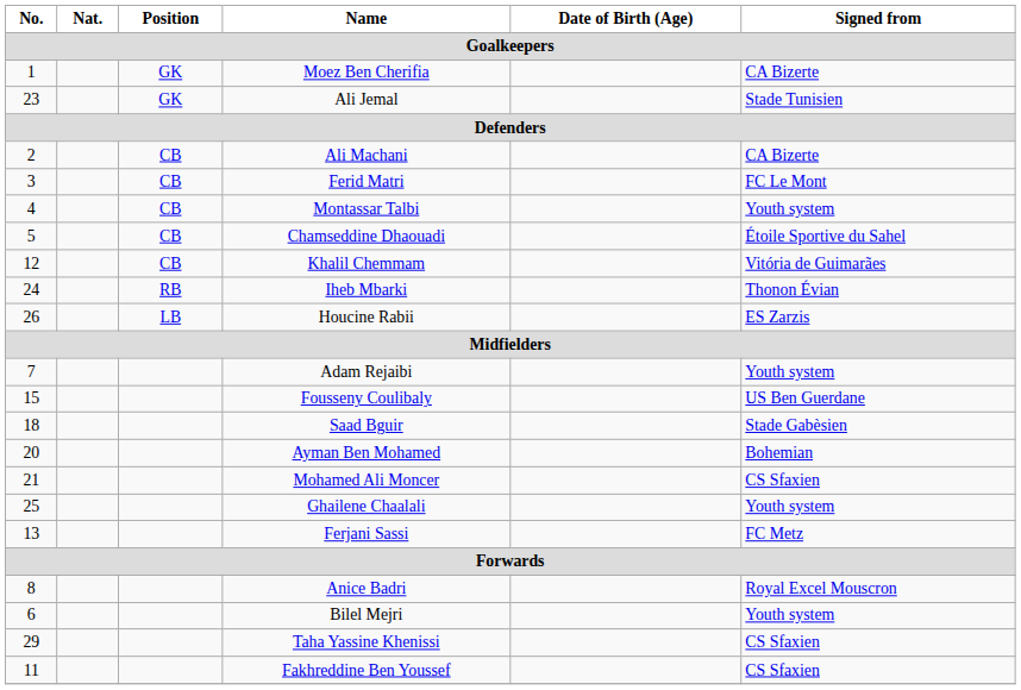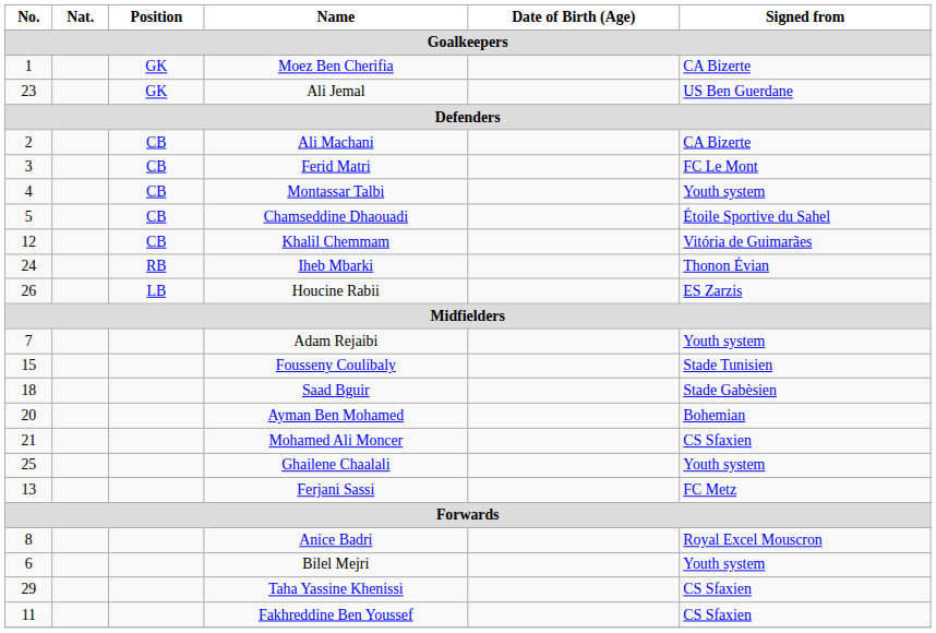 <table class="wikitable" style="text-align:center; font-size:90%; width:70%">
 <tr>
 <th style="background:white; color:black; text-align:center;">No.</th>
 <th style="background:white; color:black; text-align:center;">Nat.</th>
 <th style="background:white; color:black; text-align:center;">Position</th>
 <th style="background:white; color:black; text-align:center;">Name</th>
 <th style="background:white; color:black; text-align:center;">Date of Birth (Age)</th>
 <th style="background:white; color:black; text-align:center;">Signed from</th>
 </tr>
 <tr>
 <th colspan=10 style="background:#DCDCDC; text-align:center;">Goalkeepers</th>
 </tr>
 <tr>
 <td>1</td>
 <td></td>
 <td><a href='#'>GK</a></td>
 <td><a href='#'>Moez Ben Cherifia</a></td>
 <td></td>
 <td style="text-align:left"> <a href='#'>CA Bizerte</a></td>
 </tr>
 <tr>
 <td>23</td>
 <td></td>
 <td><a href='#'>GK</a></td>
 <td>Ali Jemal</td>
 <td></td>
-<td style="text-align:left"> <a href='#'>Stade Tunisien</a></td>
+<td style="text-align:left"> <a href='#'>US Ben Guerdane</a></td>
 </tr>
 <tr>
 <th colspan=10 style="background:#DCDCDC; text-align:center;">Defenders</th>
 </tr>
 <tr>
 <td>2</td>
 <td></td>
 <td><a href='#'>CB</a></td>
 <td><a href='#'>Ali Machani</a></td>
 <td></td>
 <td style="text-align:left"> <a href='#'>CA Bizerte</a></td>
 </tr>
 <tr>
 <td>3</td>
 <td></td>
 <td><a href='#'>CB</a></td>
 <td><a href='#'>Ferid Matri</a></td>
 <td></td>
 <td style="text-align:left"> <a href='#'>FC Le Mont</a></td>
 </tr>
 <tr>
 <td>4</td>
 <td></td>
 <td><a href='#'>CB</a></td>
 <td><a href='#'>Montassar Talbi</a></td>
 <td></td>
 <td style="text-align:left"> <a href='#'>Youth system</a></td>
 </tr>
 <tr>
 <td>5</td>
 <td></td>
 <td><a href='#'>CB</a></td>
 <td><a href='#'>Chamseddine Dhaouadi</a></td>
 <td></td>
 <td style="text-align:left"> <a href='#'>Étoile Sportive du Sahel</a></td>
 </tr>
 <tr>
 <td>12</td>
 <td></td>
 <td><a href='#'>CB</a></td>
 <td><a href='#'>Khalil Chemmam</a></td>
 <td></td>
 <td style="text-align:left"> <a href='#'>Vitória de Guimarães</a></td>
 </tr>
 <tr>
 <td>24</td>
 <td></td>
 <td><a href='#'>RB</a></td>
 <td><a href='#'>Iheb Mbarki</a></td>
 <td></td>
 <td style="text-align:left"> <a href='#'>Thonon Évian</a></td>
 </tr>
 <tr>
 <td>26</td>
 <td></td>
 <td><a href='#'>LB</a></td>
 <td>Houcine Rabii</td>
 <td></td>
 <td style="text-align:left"> <a href='#'>ES Zarzis</a></td>
 </tr>
 <tr>
 <th colspan=10 style="background:#DCDCDC; text-align:center;">Midfielders</th>
 </tr>
 <tr>
 <td>7</td>
 <td></td>
 <td></td>
 <td>Adam Rejaibi</td>
 <td></td>
 <td style="text-align:left"> <a href='#'>Youth system</a></td>
 </tr>
 <tr>
 <td>15</td>
 <td></td>
 <td></td>
 <td><a href='#'>Fousseny Coulibaly</a></td>
 <td></td>
-<td style="text-align:left"> <a href='#'>US Ben Guerdane</a></td>
+<td style="text-align:left"> <a href='#'>Stade Tunisien</a></td>
 </tr>
 <tr>
 <td>18</td>
 <td></td>
 <td></td>
 <td><a href='#'>Saad Bguir</a></td>
 <td></td>
 <td style="text-align:left"> <a href='#'>Stade Gabèsien</a></td>
 </tr>
 <tr>
 <td>20</td>
 <td></td>
 <td></td>
 <td><a href='#'>Ayman Ben Mohamed</a></td>
 <td></td>
 <td style="text-align:left"> <a href='#'>Bohemian</a></td>
 </tr>
 <tr>
 <td>21</td>
 <td></td>
 <td></td>
 <td><a href='#'>Mohamed Ali Moncer</a></td>
 <td></td>
 <td style="text-align:left"> <a href='#'>CS Sfaxien</a></td>
 </tr>
 <tr>
 <td>25</td>
 <td></td>
 <td></td>
 <td><a href='#'>Ghailene Chaalali</a></td>
 <td></td>
 <td style="text-align:left"> <a href='#'>Youth system</a></td>
 </tr>
 <tr>
 <td>13</td>
 <td></td>
 <td></td>
 <td><a href='#'>Ferjani Sassi</a></td>
 <td></td>
 <td style="text-align:left"> <a href='#'>FC Metz</a></td>
 </tr>
 <tr>
 <th colspan=10 style="background:#DCDCDC; text-align:center;">Forwards</th>
 </tr>
 <tr>
 <td>8</td>
 <td></td>
 <td></td>
 <td><a href='#'>Anice Badri</a></td>
 <td></td>
 <td style="text-align:left"> <a href='#'>Royal Excel Mouscron</a></td>
 </tr>
 <tr>
 <td>6</td>
 <td></td>
 <td></td>
 <td>Bilel Mejri</td>
 <td></td>
 <td style="text-align:left"> <a href='#'>Youth system</a></td>
 </tr>
 <tr>
 <td>29</td>
 <td></td>
 <td></td>
 <td><a href='#'>Taha Yassine Khenissi</a></td>
 <td></td>
 <td style="text-align:left"> <a href='#'>CS Sfaxien</a></td>
 </tr>
 <tr>
 <td>11</td>
 <td></td>
 <td></td>
 <td><a href='#'>Fakhreddine Ben Youssef</a></td>
 <td></td>
 <td style="text-align:left"> <a href='#'>CS Sfaxien</a></td>
 </tr>
 <tr>
 </tr>
 </table>
